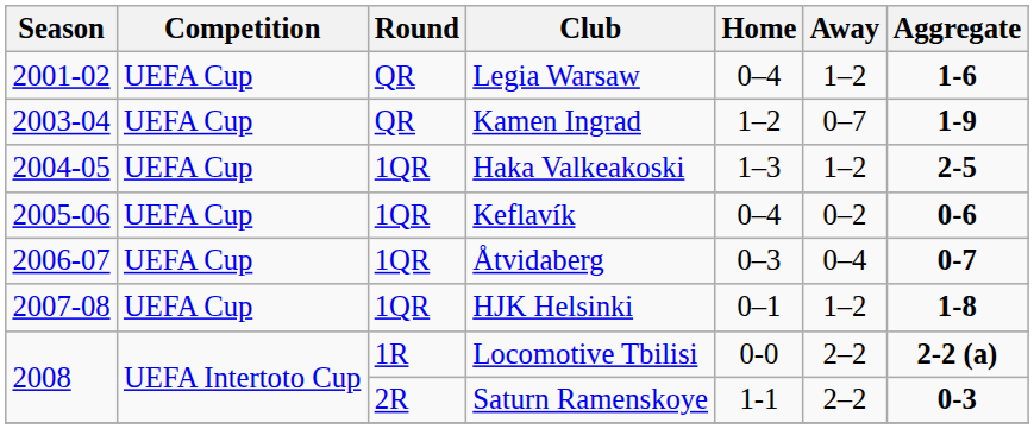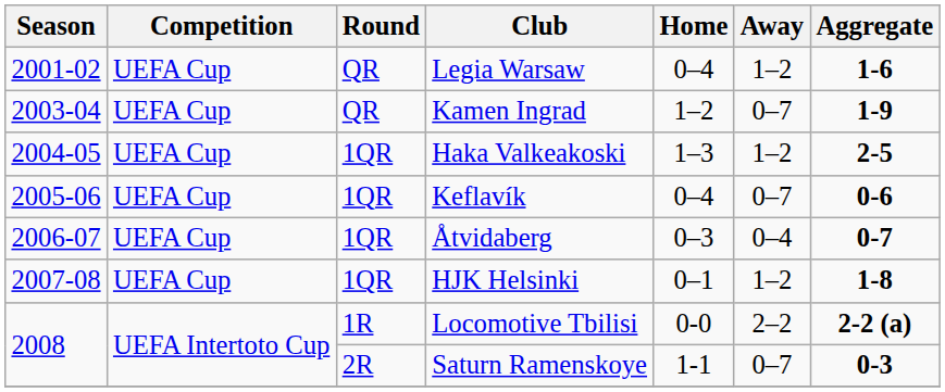 <table class="wikitable">
 <tr>
 <th>Season</th>
 <th>Competition</th>
 <th>Round</th>
 <th>Club</th>
 <th>Home</th>
 <th>Away</th>
 <th>Aggregate</th>
 </tr>
 <tr>
 <td><a href='#'>2001-02</a></td>
 <td><a href='#'>UEFA Cup</a></td>
 <td><a href='#'>QR</a></td>
 <td> <a href='#'>Legia Warsaw</a></td>
 <td style="text-align:center;">0–4</td>
 <td style="text-align:center;">1–2</td>
 <td style="text-align:center;"><strong>1-6</strong></td>
 </tr>
 <tr>
 <td><a href='#'>2003-04</a></td>
 <td><a href='#'>UEFA Cup</a></td>
 <td><a href='#'>QR</a></td>
 <td> <a href='#'>Kamen Ingrad</a></td>
 <td style="text-align:center;">1–2</td>
 <td style="text-align:center;">0–7</td>
 <td style="text-align:center;"><strong>1-9</strong></td>
 </tr>
 <tr>
 <td><a href='#'>2004-05</a></td>
 <td><a href='#'>UEFA Cup</a></td>
 <td><a href='#'>1QR</a></td>
 <td> <a href='#'>Haka Valkeakoski</a></td>
 <td style="text-align:center;">1–3</td>
 <td style="text-align:center;">1–2</td>
 <td style="text-align:center;"><strong>2-5</strong></td>
 </tr>
 <tr>
 <td><a href='#'>2005-06</a></td>
 <td><a href='#'>UEFA Cup</a></td>
 <td><a href='#'>1QR</a></td>
 <td> <a href='#'>Keflavík</a></td>
 <td style="text-align:center;">0–4</td>
-<td style="text-align:center;">0–2</td>
+<td style="text-align:center;">0–7</td>
 <td style="text-align:center;"><strong>0-6</strong></td>
 </tr>
 <tr>
 <td><a href='#'>2006-07</a></td>
 <td><a href='#'>UEFA Cup</a></td>
 <td><a href='#'>1QR</a></td>
 <td> <a href='#'>Åtvidaberg</a></td>
 <td style="text-align:center;">0–3</td>
 <td style="text-align:center;">0–4</td>
 <td style="text-align:center;"><strong>0-7</strong></td>
 </tr>
 <tr>
 <td><a href='#'>2007-08</a></td>
 <td><a href='#'>UEFA Cup</a></td>
 <td><a href='#'>1QR</a></td>
 <td> <a href='#'>HJK Helsinki</a></td>
 <td style="text-align:center;">0–1</td>
 <td style="text-align:center;">1–2</td>
 <td style="text-align:center;"><strong>1-8</strong></td>
 </tr>
 <tr>
 <td rowspan="2"><a href='#'>2008</a></td>
 <td rowspan="2"><a href='#'>UEFA Intertoto Cup</a></td>
 <td><a href='#'>1R</a></td>
 <td> <a href='#'>Locomotive Tbilisi</a></td>
 <td style="text-align:center;">0-0</td>
 <td style="text-align:center;">2–2</td>
 <td style="text-align:center;"><strong>2-2 (a)</strong></td>
 </tr>
 <tr>
 <td><a href='#'>2R</a></td>
 <td> <a href='#'>Saturn Ramenskoye</a></td>
 <td style="text-align:center;">1-1</td>
-<td style="text-align:center;">2–2</td>
+<td style="text-align:center;">0–7</td>
 <td style="text-align:center;"><strong>0-3</strong></td>
 </tr>
 <tr>
 </tr>
 </table>
